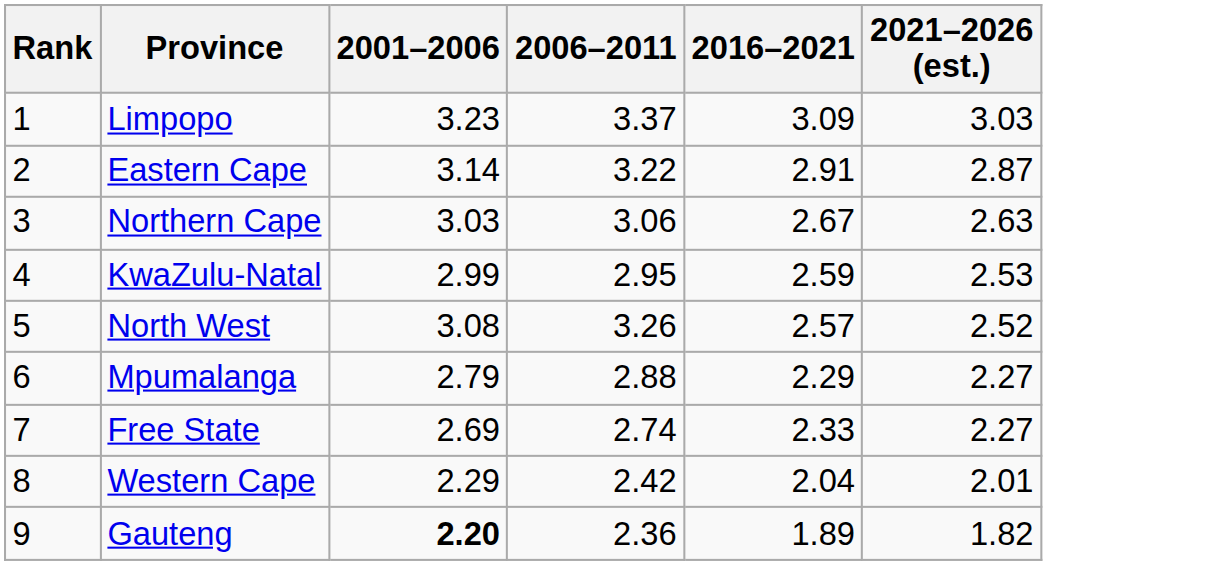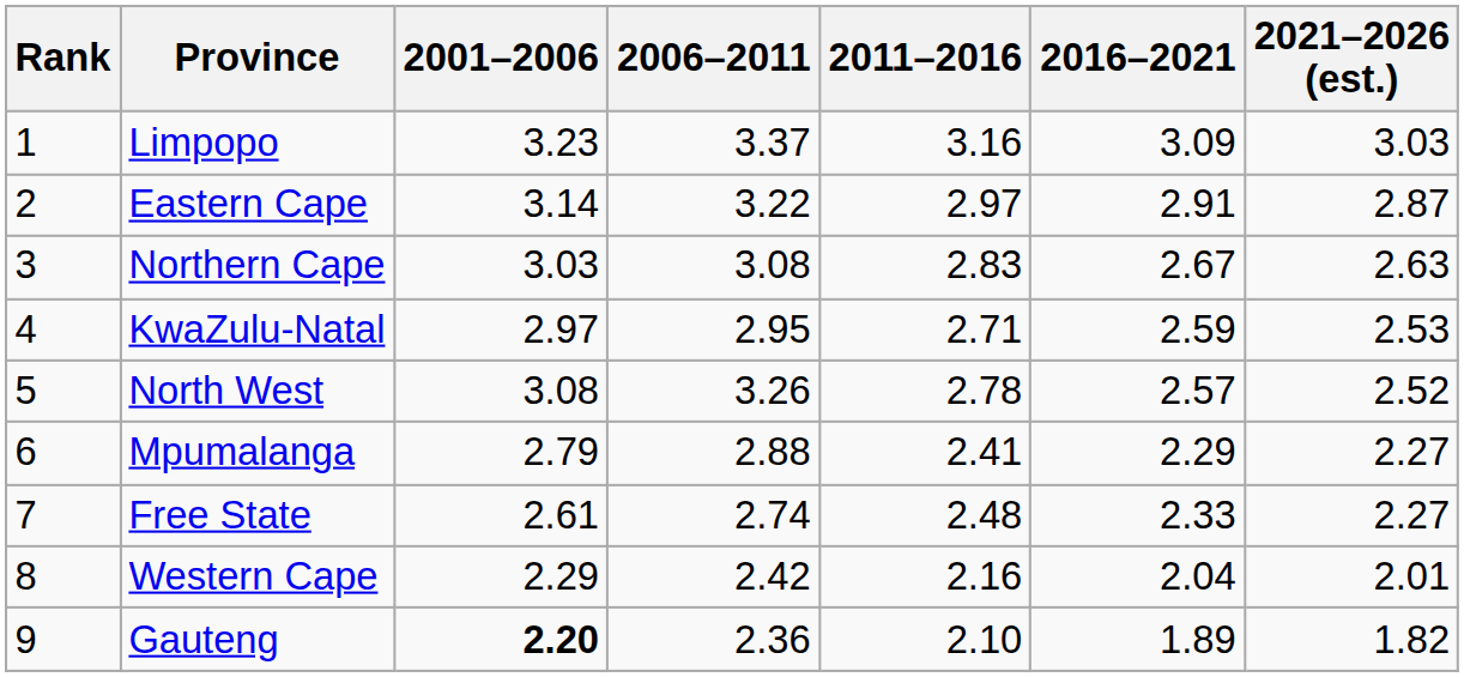 <table class="wikitable sortable">
 <tr>
 <th>Rank</th>
 <th>Province</th>
 <th>2001–2006</th>
 <th>2006–2011</th>
+<th>2011–2016</th>
 <th>2016–2021</th>
 <th>2021–2026<br>(est.)</th>
 </tr>
 <tr>
 <td>1</td>
 <td><a href='#'>Limpopo</a></td>
 <td style="text-align:right">3.23</td>
 <td style="text-align:right">3.37</td>
+<td style="text-align:right">3.16</td>
 <td style="text-align:right">3.09</td>
 <td style="text-align:right">3.03</td>
 </tr>
 <tr>
 <td>2</td>
 <td><a href='#'>Eastern Cape</a></td>
 <td style="text-align:right">3.14</td>
 <td style="text-align:right">3.22</td>
+<td style="text-align:right">2.97</td>
 <td style="text-align:right">2.91</td>
 <td style="text-align:right">2.87</td>
 </tr>
 <tr>
 <td>3</td>
 <td><a href='#'>Northern Cape</a></td>
 <td style="text-align:right">3.03</td>
-<td style="text-align:right">3.06</td>
+<td style="text-align:right">3.08</td>
+<td style="text-align:right">2.83</td>
 <td style="text-align:right">2.67</td>
 <td style="text-align:right">2.63</td>
 </tr>
 <tr>
 <td>4</td>
 <td><a href='#'>KwaZulu-Natal</a></td>
-<td style="text-align:right">2.99</td>
+<td style="text-align:right">2.97</td>
 <td style="text-align:right">2.95</td>
+<td style="text-align:right">2.71</td>
 <td style="text-align:right">2.59</td>
 <td style="text-align:right">2.53</td>
 </tr>
 <tr>
 <td>5</td>
 <td><a href='#'>North West</a></td>
 <td style="text-align:right">3.08</td>
 <td style="text-align:right">3.26</td>
+<td style="text-align:right">2.78</td>
 <td style="text-align:right">2.57</td>
 <td style="text-align:right">2.52</td>
 </tr>
 <tr>
 <td>6</td>
 <td><a href='#'>Mpumalanga</a></td>
 <td style="text-align:right">2.79</td>
 <td style="text-align:right">2.88</td>
+<td style="text-align:right">2.41</td>
 <td style="text-align:right">2.29</td>
 <td style="text-align:right">2.27</td>
 </tr>
 <tr>
 <td>7</td>
 <td><a href='#'>Free State</a></td>
-<td style="text-align:right">2.69</td>
+<td style="text-align:right">2.61</td>
 <td style="text-align:right">2.74</td>
+<td style="text-align:right">2.48</td>
 <td style="text-align:right">2.33</td>
 <td style="text-align:right">2.27</td>
 </tr>
 <tr>
 <td>8</td>
 <td><a href='#'>Western Cape</a></td>
 <td style="text-align:right">2.29</td>
 <td style="text-align:right">2.42</td>
+<td style="text-align:right">2.16</td>
 <td style="text-align:right">2.04</td>
 <td style="text-align:right">2.01</td>
 </tr>
 <tr>
 <td>9</td>
 <td><a href='#'>Gauteng</a></td>
 <td style="text-align:right"><strong>2.20</strong></td>
 <td style="text-align:right">2.36</td>
+<td style="text-align:right">2.10</td>
 <td style="text-align:right">1.89</td>
 <td style="text-align:right">1.82</td>
 </tr>
 </table>
